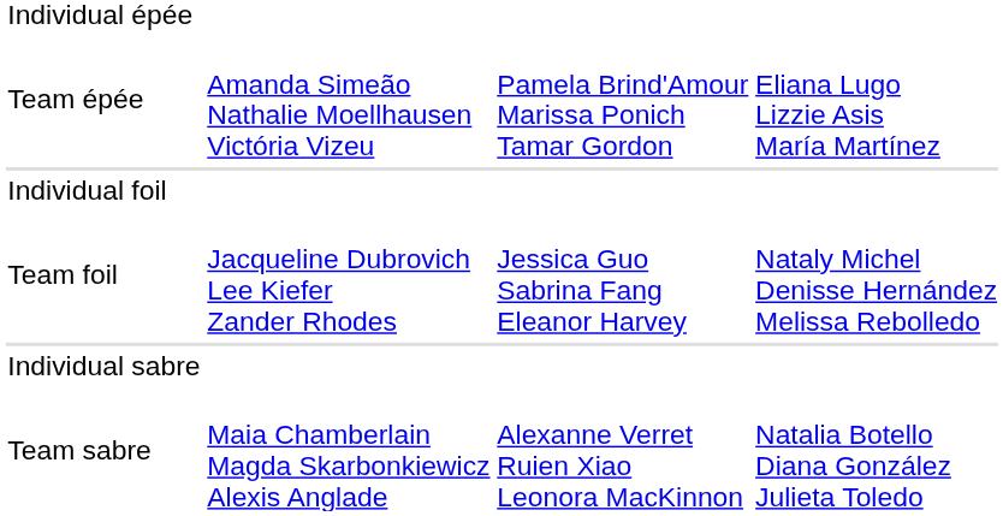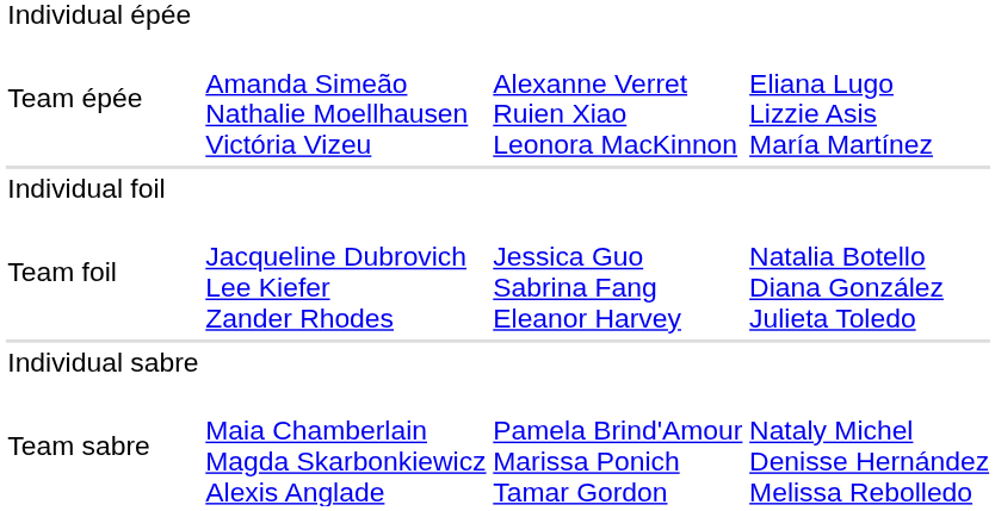 <table>
 <tr>
 <td rowspan=2>Individual épée<br></td>
 <td rowspan=2></td>
 <td rowspan=2></td>
 <td></td>
 </tr>
 <tr>
 <td></td>
 </tr>
 <tr>
 <td>Team épée<br></td>
 <td><br><a href='#'>Amanda Simeão</a><br><a href='#'>Nathalie Moellhausen</a><br><a href='#'>Victória Vizeu</a></td>
-<td><br><a href='#'>Pamela Brind'Amour</a><br><a href='#'>Marissa Ponich</a><br><a href='#'>Tamar Gordon</a></td>
+<td><br><a href='#'>Alexanne Verret</a><br><a href='#'>Ruien Xiao</a><br><a href='#'>Leonora MacKinnon</a></td>
 <td><br><a href='#'>Eliana Lugo</a><br><a href='#'>Lizzie Asis</a><br><a href='#'>María Martínez</a></td>
 </tr>
 <tr bgcolor=#DDDDDD>
 <td colspan=7></td>
 </tr>
 <tr>
 <td rowspan=2>Individual foil<br></td>
 <td rowspan=2></td>
 <td rowspan=2></td>
 <td></td>
 </tr>
 <tr>
 <td></td>
 </tr>
 <tr>
 <td>Team foil<br></td>
 <td><br><a href='#'>Jacqueline Dubrovich</a><br><a href='#'>Lee Kiefer</a><br><a href='#'>Zander Rhodes</a></td>
 <td><br><a href='#'>Jessica Guo</a><br><a href='#'>Sabrina Fang</a><br><a href='#'>Eleanor Harvey</a></td>
-<td><br><a href='#'>Nataly Michel</a><br><a href='#'>Denisse Hernández</a><br><a href='#'>Melissa Rebolledo</a></td>
+<td><br><a href='#'>Natalia Botello</a><br><a href='#'>Diana González</a><br><a href='#'>Julieta Toledo</a></td>
 </tr>
 <tr bgcolor=#DDDDDD>
 <td colspan=7></td>
 </tr>
 <tr>
 <td rowspan=2>Individual sabre<br></td>
 <td rowspan=2></td>
 <td rowspan=2></td>
 <td></td>
 </tr>
 <tr>
 <td></td>
 </tr>
 <tr>
 <td>Team sabre<br></td>
 <td><br><a href='#'>Maia Chamberlain</a><br><a href='#'>Magda Skarbonkiewicz</a><br><a href='#'>Alexis Anglade</a></td>
-<td><br><a href='#'>Alexanne Verret</a><br><a href='#'>Ruien Xiao</a><br><a href='#'>Leonora MacKinnon</a></td>
-<td><br><a href='#'>Natalia Botello</a><br><a href='#'>Diana González</a><br><a href='#'>Julieta Toledo</a></td>
+<td><br><a href='#'>Pamela Brind'Amour</a><br><a href='#'>Marissa Ponich</a><br><a href='#'>Tamar Gordon</a></td>
+<td><br><a href='#'>Nataly Michel</a><br><a href='#'>Denisse Hernández</a><br><a href='#'>Melissa Rebolledo</a></td>
 </tr>
 </table>
